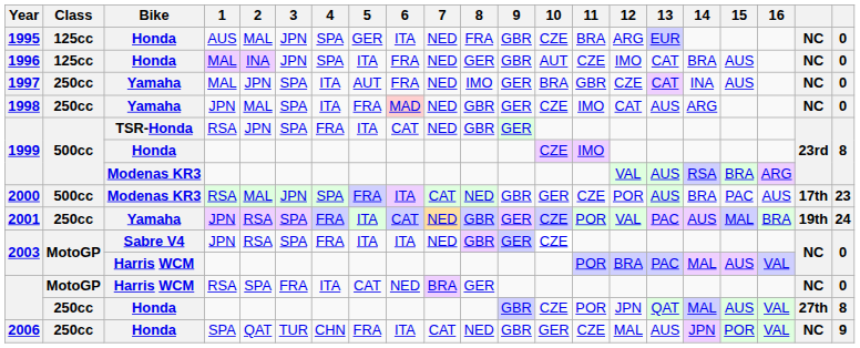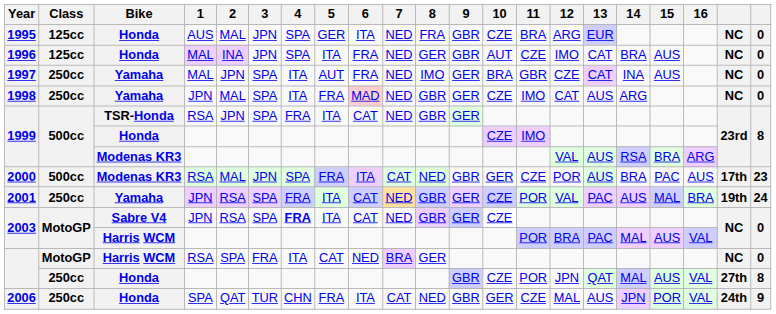 <table class="wikitable" style="text-align:center">
 <tr>
 <th>Year</th>
 <th>Class</th>
 <th>Bike</th>
 <th>1</th>
 <th>2</th>
 <th>3</th>
 <th>4</th>
 <th>5</th>
 <th>6</th>
 <th>7</th>
 <th>8</th>
 <th>9</th>
 <th>10</th>
 <th>11</th>
 <th>12</th>
 <th>13</th>
 <th>14</th>
 <th>15</th>
 <th>16</th>
 <th></th>
 <th></th>
 </tr>
 <tr>
 <th><a href='#'>1995</a></th>
 <th>125cc</th>
 <th><a href='#'>Honda</a></th>
 <td><a href='#'>AUS</a></td>
 <td><a href='#'>MAL</a></td>
 <td><a href='#'>JPN</a></td>
 <td><a href='#'>SPA</a></td>
 <td><a href='#'>GER</a></td>
 <td><a href='#'>ITA</a></td>
 <td><a href='#'>NED</a></td>
 <td><a href='#'>FRA</a></td>
 <td><a href='#'>GBR</a></td>
 <td><a href='#'>CZE</a></td>
 <td><a href='#'>BRA</a></td>
 <td><a href='#'>ARG</a></td>
 <td style="background:#CFCFFF;"><a href='#'>EUR</a><br></td>
 <td></td>
 <td></td>
 <td></td>
 <th>NC</th>
 <th>0</th>
 </tr>
 <tr>
 <th><a href='#'>1996</a></th>
 <th>125cc</th>
 <th><a href='#'>Honda</a></th>
 <td style="background:#EFCFFF;"><a href='#'>MAL</a><br></td>
 <td style="background:#EFCFFF;"><a href='#'>INA</a><br></td>
 <td><a href='#'>JPN</a></td>
 <td><a href='#'>SPA</a></td>
 <td><a href='#'>ITA</a></td>
 <td><a href='#'>FRA</a></td>
 <td><a href='#'>NED</a></td>
 <td><a href='#'>GER</a></td>
 <td><a href='#'>GBR</a></td>
 <td><a href='#'>AUT</a></td>
 <td><a href='#'>CZE</a></td>
 <td><a href='#'>IMO</a></td>
 <td><a href='#'>CAT</a></td>
 <td><a href='#'>BRA</a></td>
 <td><a href='#'>AUS</a></td>
 <td></td>
 <th>NC</th>
 <th>0</th>
 </tr>
 <tr>
 <th><a href='#'>1997</a></th>
 <th>250cc</th>
 <th><a href='#'>Yamaha</a></th>
 <td><a href='#'>MAL</a></td>
 <td><a href='#'>JPN</a></td>
 <td><a href='#'>SPA</a></td>
 <td><a href='#'>ITA</a></td>
 <td><a href='#'>AUT</a></td>
 <td><a href='#'>FRA</a></td>
 <td><a href='#'>NED</a></td>
 <td><a href='#'>IMO</a></td>
 <td><a href='#'>GER</a></td>
 <td><a href='#'>BRA</a></td>
 <td><a href='#'>GBR</a></td>
 <td><a href='#'>CZE</a></td>
 <td style="background:#EFCFFF;"><a href='#'>CAT</a><br></td>
 <td><a href='#'>INA</a></td>
 <td><a href='#'>AUS</a></td>
 <td></td>
 <th>NC</th>
 <th>0</th>
 </tr>
 <tr>
 <th><a href='#'>1998</a></th>
 <th>250cc</th>
 <th><a href='#'>Yamaha</a></th>
 <td><a href='#'>JPN</a></td>
 <td><a href='#'>MAL</a></td>
 <td><a href='#'>SPA</a></td>
 <td><a href='#'>ITA</a></td>
 <td><a href='#'>FRA</a></td>
 <td style="background:#ffcfcf;"><a href='#'>MAD</a><br></td>
 <td><a href='#'>NED</a></td>
 <td><a href='#'>GBR</a></td>
 <td><a href='#'>GER</a></td>
 <td><a href='#'>CZE</a></td>
 <td><a href='#'>IMO</a></td>
 <td><a href='#'>CAT</a></td>
 <td><a href='#'>AUS</a></td>
 <td><a href='#'>ARG</a></td>
 <td></td>
 <td></td>
 <th>NC</th>
 <th>0</th>
 </tr>
 <tr>
 <th rowspan=3><a href='#'>1999</a></th>
 <th rowspan=3>500cc</th>
 <th>TSR-<a href='#'>Honda</a></th>
 <td><a href='#'>RSA</a></td>
 <td><a href='#'>JPN</a></td>
 <td><a href='#'>SPA</a></td>
 <td><a href='#'>FRA</a></td>
 <td><a href='#'>ITA</a></td>
 <td><a href='#'>CAT</a></td>
 <td><a href='#'>NED</a></td>
 <td><a href='#'>GBR</a></td>
 <td style="background:#DFFFDF;"><a href='#'>GER</a><br></td>
 <td></td>
 <td></td>
 <td></td>
 <td></td>
 <td></td>
 <td></td>
 <td></td>
 <th rowspan=3>23rd</th>
 <th rowspan=3>8</th>
 </tr>
 <tr>
 <th><a href='#'>Honda</a></th>
 <td></td>
 <td></td>
 <td></td>
 <td></td>
 <td></td>
 <td></td>
 <td></td>
 <td></td>
 <td></td>
 <td style="background:#EFCFFF;"><a href='#'>CZE</a><br></td>
 <td style="background:#EFCFFF;"><a href='#'>IMO</a><br></td>
 <td></td>
 <td></td>
 <td></td>
 <td></td>
 <td></td>
 </tr>
 <tr>
 <th><a href='#'>Modenas KR3</a></th>
 <td></td>
 <td></td>
 <td></td>
 <td></td>
 <td></td>
 <td></td>
 <td></td>
 <td></td>
 <td></td>
 <td></td>
 <td></td>
 <td style="background:#DFFFDF;"><a href='#'>VAL</a><br></td>
 <td style="background:#DFFFDF;"><a href='#'>AUS</a><br></td>
 <td style="background:#CFCFFF;"><a href='#'>RSA</a><br></td>
 <td style="background:#DFFFDF;"><a href='#'>BRA</a><br></td>
 <td style="background:#EFCFFF;"><a href='#'>ARG</a><br></td>
 </tr>
 <tr>
 <th><a href='#'>2000</a></th>
 <th>500cc</th>
 <th><a href='#'>Modenas KR3</a></th>
 <td style="background:#DFFFDF;"><a href='#'>RSA</a><br></td>
 <td style="background:#DFFFDF;"><a href='#'>MAL</a><br></td>
 <td style="background:#DFFFDF;"><a href='#'>JPN</a><br></td>
 <td style="background:#DFFFDF;"><a href='#'>SPA</a><br></td>
 <td style="background:#CFCFFF;"><a href='#'>FRA</a><br></td>
 <td style="background:#EFCFFF;"><a href='#'>ITA</a><br></td>
 <td style="background:#DFFFDF;"><a href='#'>CAT</a><br></td>
 <td style="background:#DFFFDF;"><a href='#'>NED</a><br></td>
 <td><a href='#'>GBR</a></td>
 <td><a href='#'>GER</a></td>
 <td><a href='#'>CZE</a></td>
 <td><a href='#'>POR</a></td>
 <td style="background:#DFFFDF;"><a href='#'>AUS</a><br></td>
 <td><a href='#'>BRA</a></td>
 <td><a href='#'>PAC</a></td>
 <td><a href='#'>AUS</a></td>
 <th>17th</th>
 <th>23</th>
 </tr>
 <tr>
 <th><a href='#'>2001</a></th>
 <th>250cc</th>
 <th><a href='#'>Yamaha</a></th>
 <td style="background:#EFCFFF;"><a href='#'>JPN</a><br></td>
 <td style="background:#EFCFFF;"><a href='#'>RSA</a><br></td>
 <td style="background:#EFCFFF;"><a href='#'>SPA</a><br></td>
 <td style="background:#CFCFFF;"><a href='#'>FRA</a><br></td>
 <td style="background:#DFFFDF;"><a href='#'>ITA</a><br></td>
 <td style="background:#CFCFFF;"><a href='#'>CAT</a><br></td>
 <td style="background:#ffdf9f;"><a href='#'>NED</a><br></td>
 <td style="background:#CFCFFF;"><a href='#'>GBR</a><br></td>
 <td style="background:#EFCFFF;"><a href='#'>GER</a><br></td>
 <td style="background:#CFCFFF;"><a href='#'>CZE</a><br></td>
 <td style="background:#DFFFDF;"><a href='#'>POR</a><br></td>
 <td style="background:#DFFFDF;"><a href='#'>VAL</a><br></td>
 <td style="background:#EFCFFF;"><a href='#'>PAC</a><br></td>
 <td style="background:#EFCFFF;"><a href='#'>AUS</a><br></td>
 <td style="background:#CFCFFF;"><a href='#'>MAL</a><br></td>
 <td style="background:#DFFFDF;"><a href='#'>BRA</a><br></td>
 <th>19th</th>
 <th>24</th>
 </tr>
 <tr>
 <th rowspan=2><a href='#'>2003</a></th>
 <th rowspan=2>MotoGP</th>
 <th><a href='#'>Sabre V4</a></th>
 <td><a href='#'>JPN</a></td>
 <td><a href='#'>RSA</a></td>
 <td><a href='#'>SPA</a></td>
-<td><a href='#'>FRA</a></td>
+<td><strong><a href='#'>FRA</a></strong></td>
 <td><a href='#'>ITA</a></td>
-<td><a href='#'>ITA</a></td>
+<td><a href='#'>CAT</a></td>
 <td><a href='#'>NED</a></td>
 <td style="background:#EFCFFF;"><a href='#'>GBR</a><br></td>
 <td style="background:#CFCFFF;"><a href='#'>GER</a><br></td>
 <td style="background:#FFFFFF;"><a href='#'>CZE</a><br></td>
 <td></td>
 <td></td>
 <td></td>
 <td></td>
 <td></td>
 <td></td>
 <th rowspan=2>NC</th>
 <th rowspan=2>0</th>
 </tr>
 <tr>
 <th align="left"><a href='#'>Harris</a> <a href='#'>WCM</a></th>
 <td></td>
 <td></td>
 <td></td>
 <td></td>
 <td></td>
 <td></td>
 <td></td>
 <td></td>
 <td></td>
 <td></td>
 <td style="background:#CFCFFF;"><a href='#'>POR</a><br></td>
 <td style="background:#CFCFFF;"><a href='#'>BRA</a><br></td>
 <td style="background:#CFCFFF;"><a href='#'>PAC</a><br></td>
 <td style="background:#EFCFFF;"><a href='#'>MAL</a><br></td>
 <td style="background:#EFCFFF;"><a href='#'>AUS</a><br></td>
 <td style="background:#CFCFFF;"><a href='#'>VAL</a><br></td>
 </tr>
 <tr>
 <th rowspan=2></th>
 <th>MotoGP</th>
 <th><a href='#'>Harris</a> <a href='#'>WCM</a></th>
 <td><a href='#'>RSA</a></td>
 <td><a href='#'>SPA</a></td>
 <td><a href='#'>FRA</a></td>
 <td><a href='#'>ITA</a></td>
 <td><a href='#'>CAT</a></td>
 <td><a href='#'>NED</a></td>
 <td style="background:#EFCFFF;"><a href='#'>BRA</a><br></td>
 <td><a href='#'>GER</a></td>
 <td></td>
 <td></td>
 <td></td>
 <td></td>
 <td></td>
 <td></td>
 <td></td>
 <td></td>
 <th>NC</th>
 <th>0</th>
 </tr>
 <tr>
 <th>250cc</th>
 <th><a href='#'>Honda</a></th>
 <td></td>
 <td></td>
 <td></td>
 <td></td>
 <td></td>
 <td></td>
 <td></td>
 <td></td>
 <td style="background:#CFCFFF;"><a href='#'>GBR</a><br></td>
 <td><a href='#'>CZE</a></td>
 <td><a href='#'>POR</a></td>
 <td><a href='#'>JPN</a></td>
 <td style="background:#DFFFDF;"><a href='#'>QAT</a><br></td>
 <td style="background:#CFCFFF;"><a href='#'>MAL</a><br></td>
 <td style="background:#DFFFDF;"><a href='#'>AUS</a><br></td>
 <td style="background:#DFFFDF;"><a href='#'>VAL</a><br></td>
 <th>27th</th>
 <th>8</th>
 </tr>
 <tr>
 <th><a href='#'>2006</a></th>
 <th>250cc</th>
 <th><a href='#'>Honda</a></th>
 <td><a href='#'>SPA</a></td>
 <td><a href='#'>QAT</a></td>
 <td><a href='#'>TUR</a></td>
 <td><a href='#'>CHN</a></td>
 <td><a href='#'>FRA</a></td>
 <td><a href='#'>ITA</a></td>
 <td><a href='#'>CAT</a></td>
 <td><a href='#'>NED</a></td>
 <td><a href='#'>GBR</a></td>
 <td><a href='#'>GER</a></td>
 <td><a href='#'>CZE</a></td>
 <td><a href='#'>MAL</a></td>
 <td><a href='#'>AUS</a></td>
 <td style="background:#EFCFFF;"><a href='#'>JPN</a><br></td>
 <td style="background:#DFFFDF;"><a href='#'>POR</a><br></td>
 <td style="background:#DFFFDF;"><a href='#'>VAL</a><br></td>
-<th>NC</th>
+<th>24th</th>
 <th>9</th>
 </tr>
 </table>
